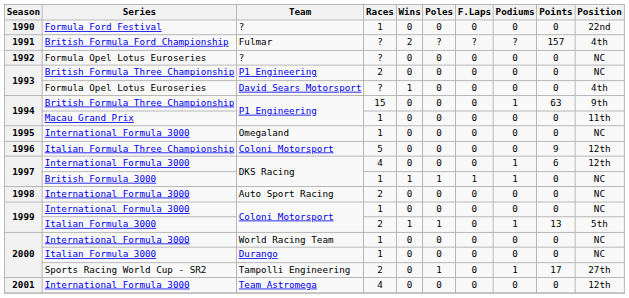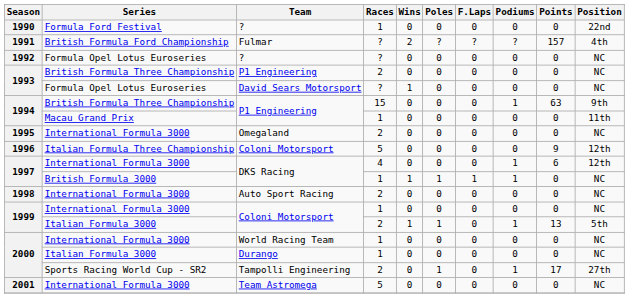 <table class="wikitable" style="font-size: 87%; text-align:center">
 <tr>
 <th>Season</th>
 <th>Series</th>
 <th>Team</th>
 <th>Races</th>
 <th>Wins</th>
 <th>Poles</th>
 <th>F.Laps</th>
 <th>Podiums</th>
 <th>Points</th>
 <th>Position</th>
 </tr>
 <tr>
 <th>1990</th>
 <td align=left><a href='#'>Formula Ford Festival</a></td>
 <td align=left>?</td>
 <td>1</td>
 <td>0</td>
 <td>0</td>
 <td>0</td>
 <td>0</td>
 <td>0</td>
 <td>22nd</td>
 </tr>
 <tr>
 <th>1991</th>
 <td align=left><a href='#'>British Formula Ford Championship</a></td>
 <td align=left>Fulmar</td>
 <td>?</td>
 <td>2</td>
 <td>?</td>
 <td>?</td>
 <td>?</td>
 <td>157</td>
 <td>4th</td>
 </tr>
 <tr>
 <th>1992</th>
 <td align=left>Formula Opel Lotus Euroseries</td>
 <td align=left>?</td>
 <td>?</td>
 <td>0</td>
 <td>0</td>
 <td>0</td>
 <td>0</td>
 <td>0</td>
 <td>NC</td>
 </tr>
 <tr>
 <th rowspan=2>1993</th>
 <td align=left><a href='#'>British Formula Three Championship</a></td>
 <td align=left><a href='#'>P1 Engineering</a></td>
 <td>2</td>
 <td>0</td>
 <td>0</td>
 <td>0</td>
 <td>0</td>
 <td>0</td>
 <td>NC</td>
 </tr>
 <tr>
 <td align=left>Formula Opel Lotus Euroseries</td>
 <td align=left><a href='#'>David Sears Motorsport</a></td>
 <td>?</td>
 <td>1</td>
 <td>0</td>
 <td>0</td>
 <td>0</td>
 <td>0</td>
-<td>4th</td>
+<td>NC</td>
 </tr>
 <tr>
 <th rowspan=2>1994</th>
 <td align=left><a href='#'>British Formula Three Championship</a></td>
 <td rowspan=2 align=left><a href='#'>P1 Engineering</a></td>
 <td>15</td>
 <td>0</td>
 <td>0</td>
 <td>0</td>
 <td>1</td>
 <td>63</td>
 <td>9th</td>
 </tr>
 <tr>
 <td align=left><a href='#'>Macau Grand Prix</a></td>
 <td>1</td>
 <td>0</td>
 <td>0</td>
 <td>0</td>
 <td>0</td>
 <td>0</td>
 <td>11th</td>
 </tr>
 <tr>
 <th>1995</th>
 <td align=left><a href='#'>International Formula 3000</a></td>
 <td align=left>Omegaland</td>
-<td>1</td>
+<td>2</td>
 <td>0</td>
 <td>0</td>
 <td>0</td>
 <td>0</td>
 <td>0</td>
 <td>NC</td>
 </tr>
 <tr>
 <th>1996</th>
 <td align=left><a href='#'>Italian Formula Three Championship</a></td>
 <td align=left><a href='#'>Coloni Motorsport</a></td>
 <td>5</td>
 <td>0</td>
 <td>0</td>
 <td>0</td>
 <td>0</td>
 <td>9</td>
 <td>12th</td>
 </tr>
 <tr>
 <th rowspan=2>1997</th>
 <td align=left><a href='#'>International Formula 3000</a></td>
 <td rowspan=2 align=left>DKS Racing</td>
 <td>4</td>
 <td>0</td>
 <td>0</td>
 <td>0</td>
 <td>1</td>
 <td>6</td>
 <td>12th</td>
 </tr>
 <tr>
 <td align=left><a href='#'>British Formula 3000</a></td>
 <td>1</td>
 <td>1</td>
 <td>1</td>
 <td>1</td>
 <td>1</td>
 <td>0</td>
 <td>NC</td>
 </tr>
 <tr>
 <th>1998</th>
 <td align=left><a href='#'>International Formula 3000</a></td>
 <td align=left>Auto Sport Racing</td>
 <td>2</td>
 <td>0</td>
 <td>0</td>
 <td>0</td>
 <td>0</td>
 <td>0</td>
 <td>NC</td>
 </tr>
 <tr>
 <th rowspan=2>1999</th>
 <td align=left><a href='#'>International Formula 3000</a></td>
 <td rowspan=2 align=left><a href='#'>Coloni Motorsport</a></td>
 <td>1</td>
 <td>0</td>
 <td>0</td>
 <td>0</td>
 <td>0</td>
 <td>0</td>
 <td>NC</td>
 </tr>
 <tr>
 <td align=left><a href='#'>Italian Formula 3000</a></td>
 <td>2</td>
 <td>1</td>
 <td>1</td>
 <td>0</td>
 <td>1</td>
 <td>13</td>
 <td>5th</td>
 </tr>
 <tr>
 <th rowspan=3>2000</th>
 <td align=left><a href='#'>International Formula 3000</a></td>
 <td align=left>World Racing Team</td>
 <td>1</td>
 <td>0</td>
 <td>0</td>
 <td>0</td>
 <td>0</td>
 <td>0</td>
 <td>NC</td>
 </tr>
 <tr>
 <td align=left><a href='#'>Italian Formula 3000</a></td>
 <td align=left><a href='#'>Durango</a></td>
 <td>1</td>
 <td>0</td>
 <td>0</td>
 <td>0</td>
 <td>0</td>
 <td>0</td>
 <td>NC</td>
 </tr>
 <tr>
 <td align=left>Sports Racing World Cup - SR2</td>
 <td align=left>Tampolli Engineering</td>
 <td>2</td>
 <td>0</td>
 <td>1</td>
 <td>0</td>
 <td>1</td>
 <td>17</td>
 <td>27th</td>
 </tr>
 <tr>
 <th>2001</th>
 <td align=left><a href='#'>International Formula 3000</a></td>
 <td align=left><a href='#'>Team Astromega</a></td>
-<td>4</td>
+<td>5</td>
 <td>0</td>
 <td>0</td>
 <td>0</td>
 <td>0</td>
 <td>0</td>
-<td>12th</td>
+<td>NC</td>
 </tr>
 <tr>
 </tr>
 </table>
